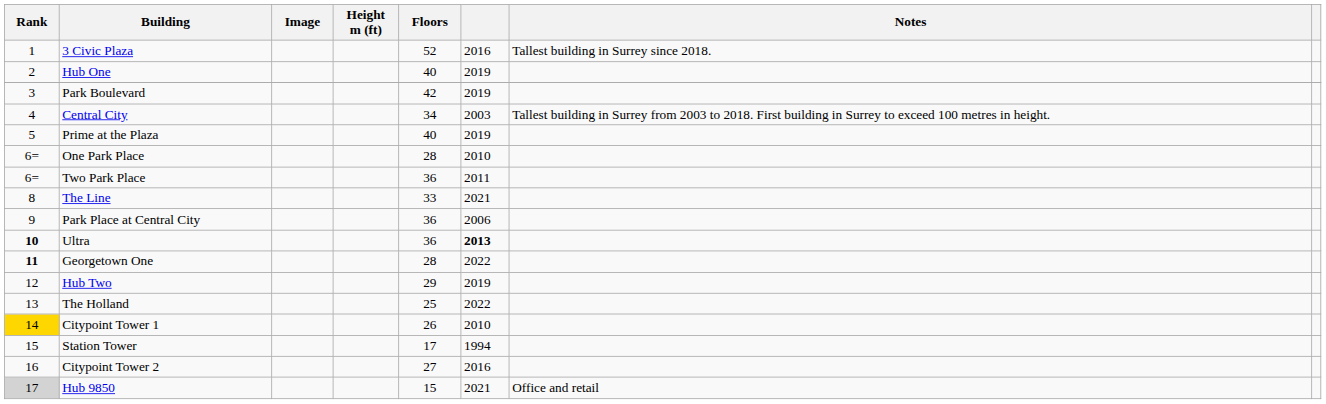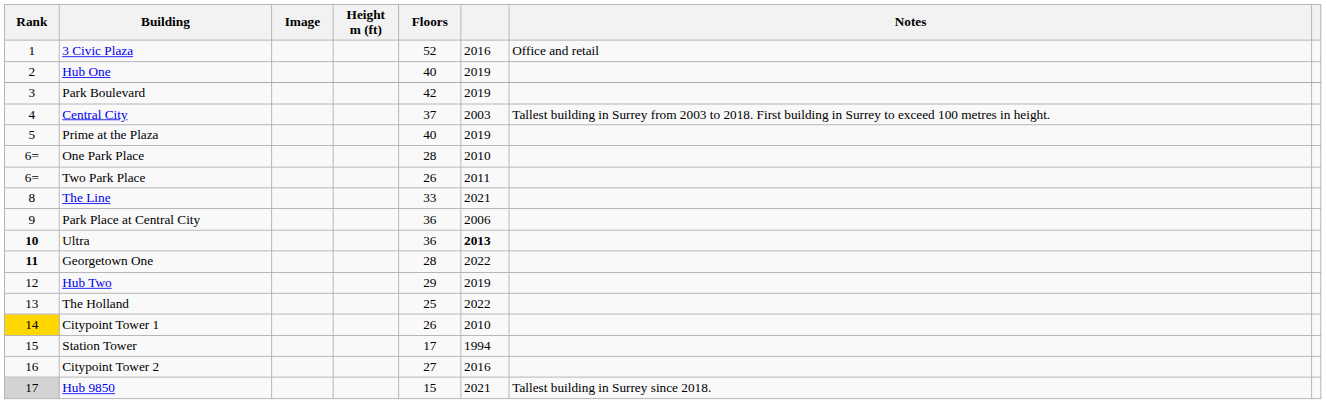 <table class="wikitable sortable" width="80%">
 <tr>
 <th>Rank</th>
 <th>Building</th>
 <th>Image</th>
 <th>Height <br>m (ft)</th>
 <th>Floors</th>
 <th></th>
 <th class="unsortable">Notes</th>
 <th class="unsortable"></th>
 </tr>
 <tr>
 <td align=center>1</td>
 <td><a href='#'>3 Civic Plaza</a></td>
 <td></td>
 <td></td>
 <td align="center">52</td>
 <td>2016</td>
-<td>Tallest building in Surrey since 2018.</td>
+<td>Office and retail</td>
 <td></td>
 </tr>
 <tr>
 <td align=center>2</td>
 <td><a href='#'>Hub One</a></td>
 <td></td>
 <td></td>
 <td align="center">40</td>
 <td>2019</td>
 <td></td>
 <td></td>
 </tr>
 <tr>
 </tr>
 <tr>
 <td align=center>3</td>
 <td>Park Boulevard</td>
 <td></td>
 <td></td>
 <td align="center">42</td>
 <td>2019</td>
 <td></td>
 <td></td>
 </tr>
 <tr>
 <td align="center">4</td>
 <td><a href='#'>Central City</a></td>
 <td></td>
 <td></td>
-<td align="center">34</td>
+<td align="center">37</td>
 <td>2003</td>
 <td>Tallest building in Surrey from 2003 to 2018. First building in Surrey to exceed 100 metres in height.</td>
 <td></td>
 </tr>
 <tr>
 <td align="center">5</td>
 <td>Prime at the Plaza</td>
 <td></td>
 <td></td>
 <td align="center">40</td>
 <td>2019</td>
 <td></td>
 <td></td>
 </tr>
 <tr>
 <td align="center">6=</td>
 <td>One Park Place</td>
 <td></td>
 <td></td>
 <td align="center">28</td>
 <td>2010</td>
 <td></td>
 <td></td>
 </tr>
 <tr>
 <td align="center">6=</td>
 <td>Two Park Place</td>
 <td></td>
 <td></td>
-<td align="center">36</td>
+<td align="center">26</td>
 <td>2011</td>
 <td></td>
 <td></td>
 </tr>
 <tr>
 <td align="center">8</td>
 <td><a href='#'>The Line</a></td>
 <td></td>
 <td></td>
 <td align="center">33</td>
 <td>2021</td>
 <td></td>
 <td></td>
 </tr>
 <tr>
 <td align="center">9</td>
 <td>Park Place at Central City</td>
 <td></td>
 <td></td>
 <td align="center">36</td>
 <td>2006</td>
 <td></td>
 <td></td>
 </tr>
 <tr>
 <td align="center"><strong>10</strong></td>
 <td>Ultra</td>
 <td></td>
 <td></td>
 <td align="center">36</td>
 <td><strong>2013</strong></td>
 <td></td>
 <td></td>
 </tr>
 <tr>
 <td align="center"><strong>11</strong></td>
 <td>Georgetown One</td>
 <td></td>
 <td></td>
 <td align="center">28</td>
 <td>2022</td>
 <td></td>
 <td></td>
 </tr>
 <tr>
 <td align="center">12</td>
 <td><a href='#'>Hub Two</a></td>
 <td></td>
 <td></td>
 <td align="center">29</td>
 <td>2019</td>
 <td></td>
 <td></td>
 </tr>
 <tr>
 <td align="center">13</td>
 <td>The Holland</td>
 <td></td>
 <td></td>
 <td align="center">25</td>
 <td>2022</td>
 <td></td>
 <td></td>
 </tr>
 <tr>
 <td align="center" style="background: gold;">14</td>
 <td>Citypoint Tower 1</td>
 <td></td>
 <td></td>
 <td align="center">26</td>
 <td>2010</td>
 <td></td>
 <td></td>
 </tr>
 <tr>
 <td align="center">15</td>
 <td>Station Tower</td>
 <td></td>
 <td></td>
 <td align="center">17</td>
 <td>1994</td>
 <td></td>
 <td></td>
 </tr>
 <tr>
 <td align="center">16</td>
 <td>Citypoint Tower 2</td>
 <td></td>
 <td></td>
 <td align="center">27</td>
 <td>2016</td>
 <td></td>
 <td></td>
 </tr>
 <tr>
 <td align="center" style="background: lightgrey;">17</td>
 <td><a href='#'>Hub 9850</a></td>
 <td></td>
 <td></td>
 <td align="center">15</td>
 <td>2021</td>
-<td>Office and retail</td>
+<td>Tallest building in Surrey since 2018.</td>
 <td></td>
 </tr>
 </table>
